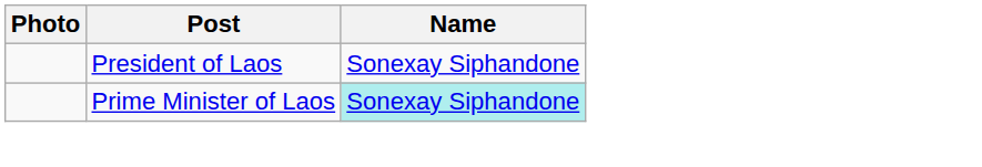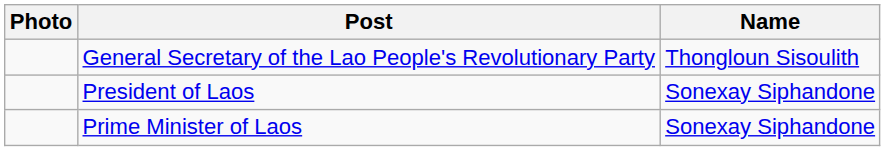 <table class="wikitable">
 <tr>
 <th>Photo</th>
 <th>Post</th>
 <th>Name</th>
+</tr>
+<tr>
+<td></td>
+<td><a href='#'>General Secretary of the Lao People's Revolutionary Party</a></td>
+<td><a href='#'>Thongloun Sisoulith</a></td>
 </tr>
 <tr>
 <td></td>
 <td><a href='#'>President of Laos</a></td>
 <td><a href='#'>Sonexay Siphandone</a></td>
 </tr>
 <tr>
 <td></td>
 <td><a href='#'>Prime Minister of Laos</a></td>
-<td style="background: paleturquoise;"><a href='#'>Sonexay Siphandone</a></td>
+<td><a href='#'>Sonexay Siphandone</a></td>
 </tr>
 </table>
